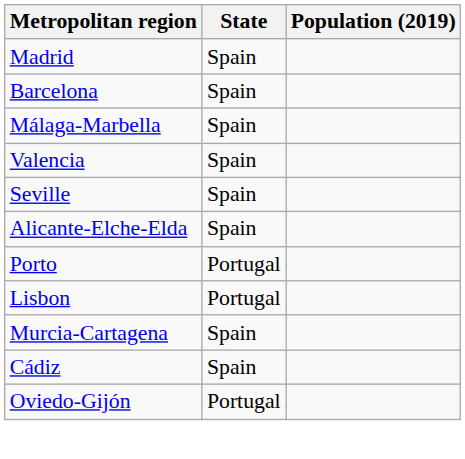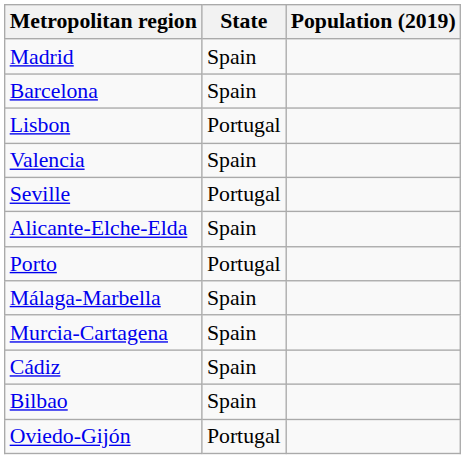 <table class="wikitable">
 <tr>
 <th>Metropolitan region</th>
 <th>State</th>
 <th>Population (2019)</th>
 </tr>
 <tr>
 <td><a href='#'>Madrid</a></td>
 <td>Spain</td>
 <td align="right"></td>
 </tr>
 <tr>
 <td><a href='#'>Barcelona</a></td>
 <td>Spain</td>
 <td align="right"></td>
 </tr>
 <tr>
-<td><a href='#'>Málaga-Marbella</a></td>
-<td>Spain</td>
+<td><a href='#'>Lisbon</a></td>
+<td>Portugal</td>
 <td align="right"></td>
 </tr>
 <tr>
 <td><a href='#'>Valencia</a></td>
 <td>Spain</td>
 <td align="right"></td>
 </tr>
 <tr>
 <td><a href='#'>Seville</a></td>
-<td>Spain</td>
+<td>Portugal</td>
 <td align="right"></td>
 </tr>
 <tr>
 <td><a href='#'>Alicante-Elche-Elda</a></td>
 <td>Spain</td>
 <td align = "right"></td>
 </tr>
 <tr>
 <td><a href='#'>Porto</a></td>
 <td>Portugal</td>
 <td align="right"></td>
 </tr>
 <tr>
-<td><a href='#'>Lisbon</a></td>
-<td>Portugal</td>
+<td><a href='#'>Málaga-Marbella</a></td>
+<td>Spain</td>
 <td align="right"></td>
 </tr>
 <tr>
 <td><a href='#'>Murcia-Cartagena</a></td>
 <td>Spain</td>
 <td align= "right"></td>
 </tr>
 <tr>
 <td><a href='#'>Cádiz</a></td>
 <td>Spain</td>
 <td align="right"></td>
 </tr>
 <tr>
+<td><a href='#'>Bilbao</a></td>
+<td>Spain</td>
+<td align = "right"></td>
+</tr>
+<tr>
 <td><a href='#'>Oviedo-Gijón</a></td>
 <td>Portugal</td>
 <td align = "right"></td>
 </tr>
 </table>
